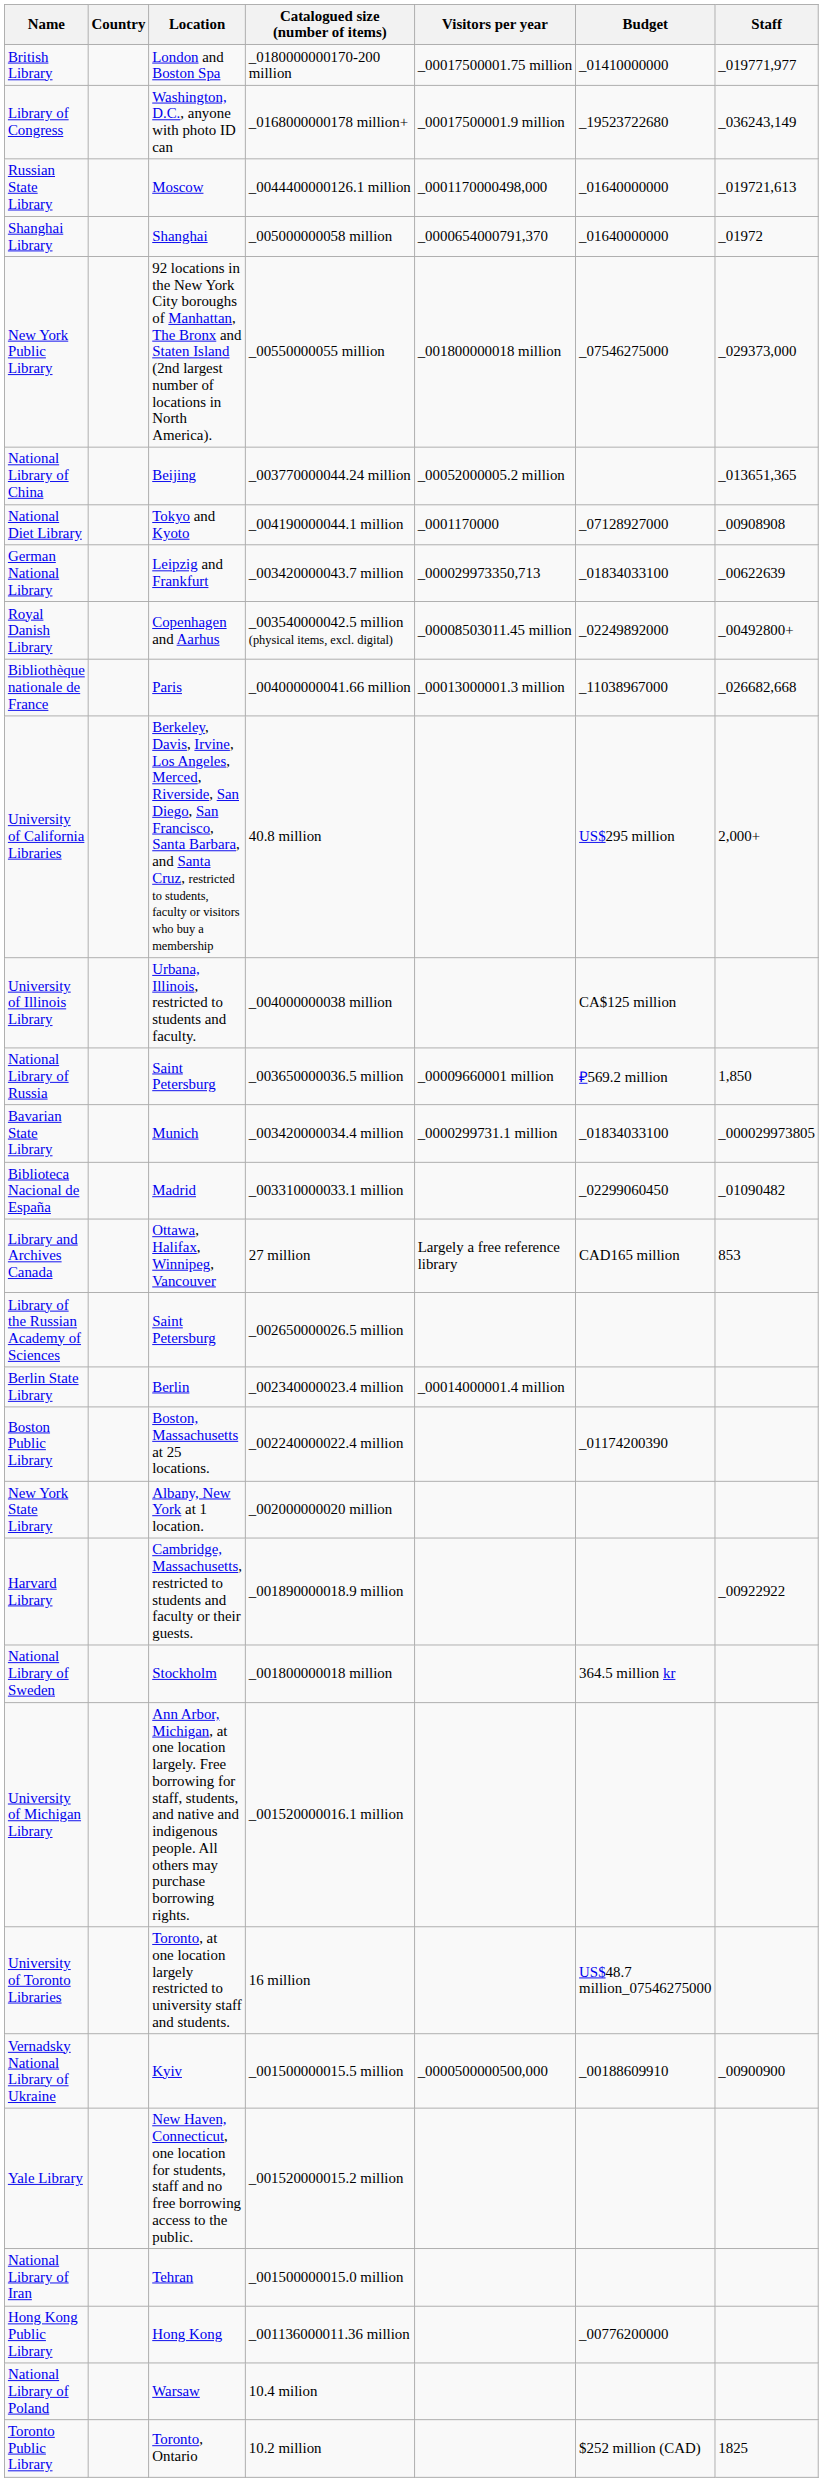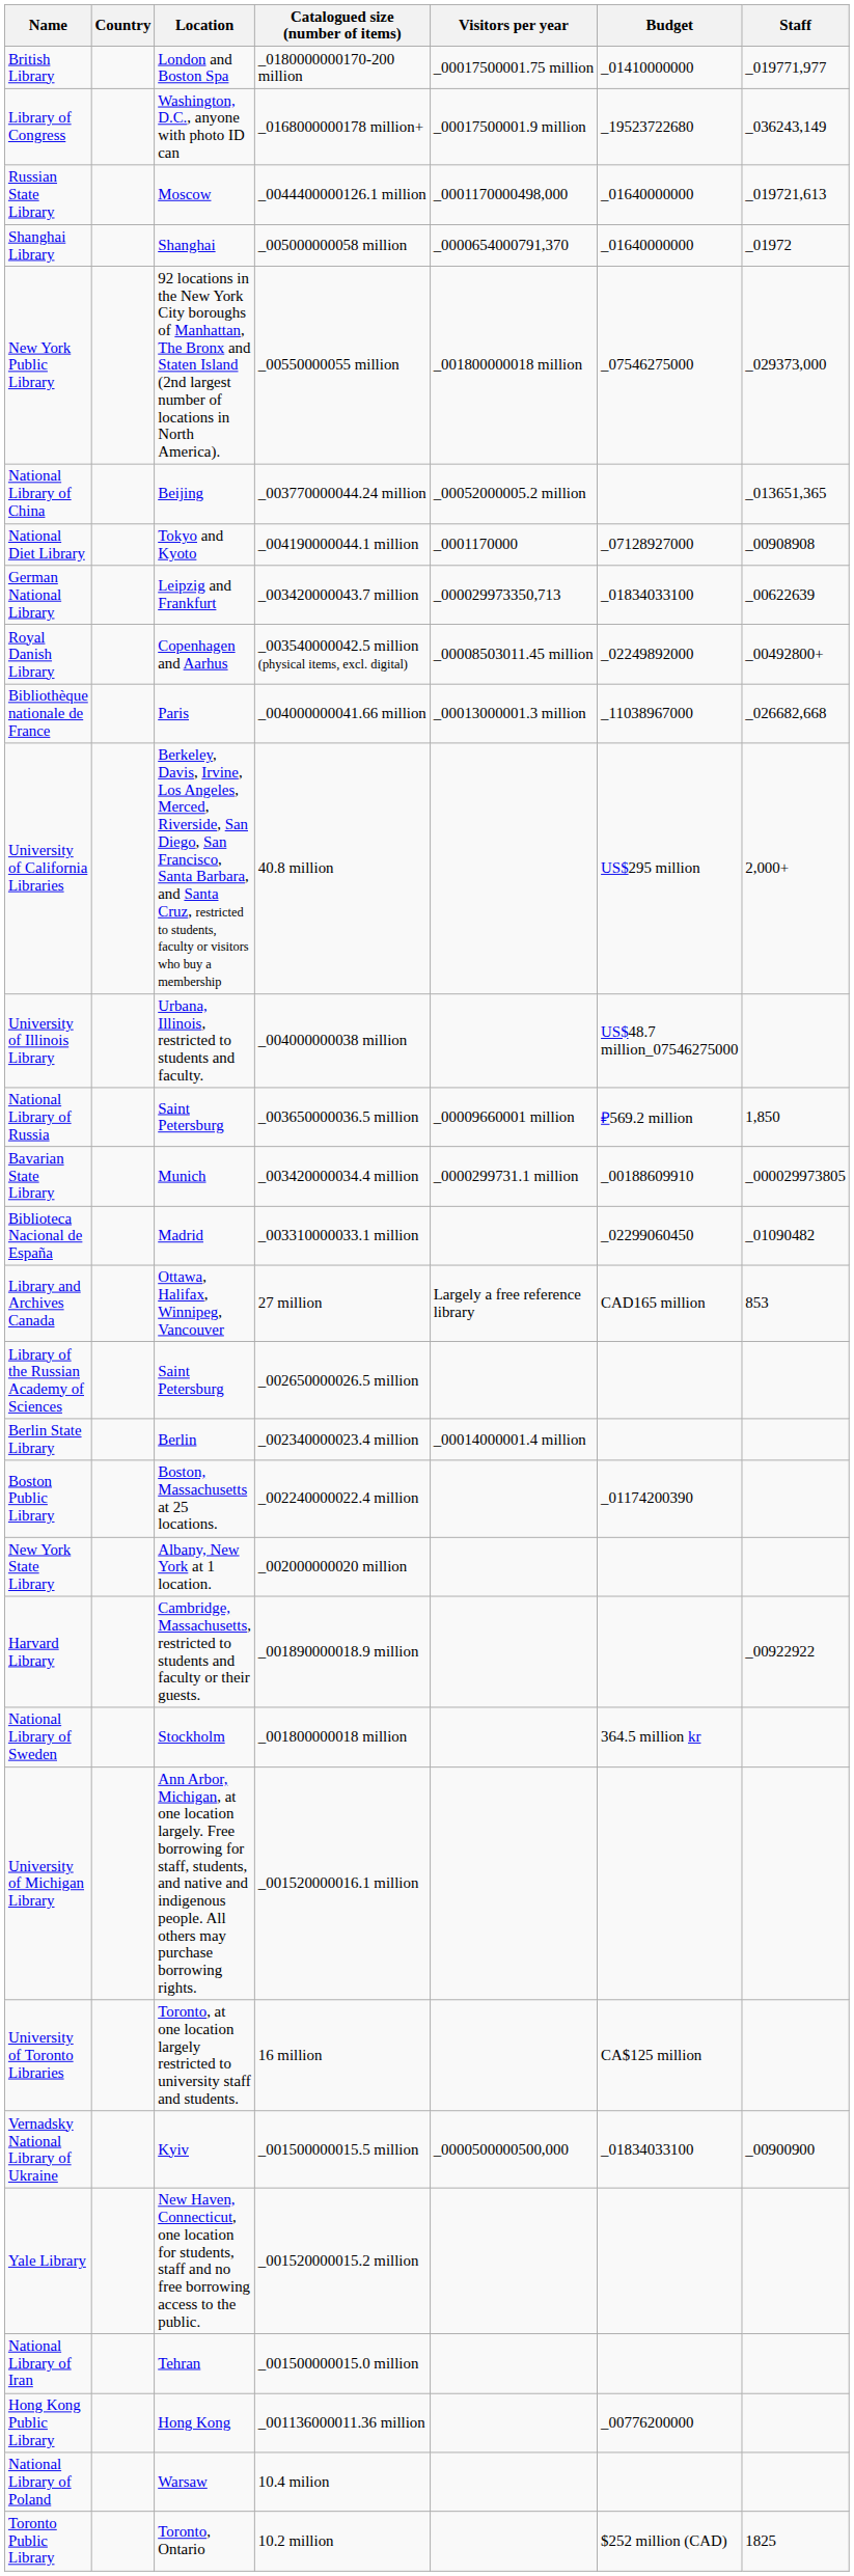 <table class="wikitable sortable static-row-numbers static-row-header-text" border="1">
 <tr>
 <th>Name</th>
 <th>Country</th>
 <th>Location</th>
 <th width=170>Catalogued size<br>(number of items)</th>
 <th class=unsortable>Visitors per year</th>
 <th class=unsortable>Budget</th>
 <th>Staff</th>
 </tr>
 <tr>
 <td><a href='#'>British Library</a></td>
 <td></td>
 <td><a href='#'>London</a> and <a href='#'>Boston Spa</a></td>
 <td><span>_0180000000</span>170-200 million</td>
 <td><span>_0001750000</span>1.75 million</td>
 <td><span>_01410000000</span></td>
 <td><span>_01977</span>1,977</td>
 </tr>
 <tr>
 <td><a href='#'>Library of Congress</a></td>
 <td></td>
 <td><a href='#'>Washington, D.C.</a>, anyone with photo ID can </td>
 <td><span>_0168000000</span>178 million+</td>
 <td><span>_0001750000</span>1.9 million</td>
 <td><span>_19523722680</span></td>
 <td><span>_03624</span>3,149</td>
 </tr>
 <tr>
 <td><a href='#'>Russian State Library</a></td>
 <td></td>
 <td><a href='#'>Moscow</a></td>
 <td><span>_0044400000</span>126.1 million</td>
 <td><span>_0001170000</span>498,000</td>
 <td><span>_01640000000</span></td>
 <td><span>_01972</span>1,613</td>
 </tr>
 <tr>
 <td><a href='#'>Shanghai Library</a></td>
 <td></td>
 <td><a href='#'>Shanghai</a></td>
 <td><span>_0050000000</span>58 million</td>
 <td><span>_0000654000</span>791,370</td>
 <td><span>_01640000000</span></td>
 <td><span>_01972</span></td>
 </tr>
 <tr>
 <td><a href='#'>New York Public Library</a></td>
 <td></td>
 <td>92 locations in the New York City boroughs of <a href='#'>Manhattan</a>, <a href='#'>The Bronx</a> and <a href='#'>Staten Island</a> (2nd largest number of locations in North America).</td>
 <td><span>_005500000</span>55 million</td>
 <td><span>_0018000000</span>18 million</td>
 <td><span>_07546275000</span></td>
 <td><span>_02937</span>3,000</td>
 </tr>
 <tr>
 <td><a href='#'>National Library of China</a></td>
 <td></td>
 <td><a href='#'>Beijing</a></td>
 <td><span>_0037700000</span>44.24 million</td>
 <td><span>_0005200000</span>5.2 million</td>
 <td></td>
 <td><span>_01365</span>1,365</td>
 </tr>
 <tr>
 <td><a href='#'>National Diet Library</a></td>
 <td></td>
 <td><a href='#'>Tokyo</a> and <a href='#'>Kyoto</a></td>
 <td><span>_0041900000</span>44.1 million</td>
 <td><span>_0001170000</span></td>
 <td><span>_07128927000</span></td>
 <td><span>_00908</span>908</td>
 </tr>
 <tr>
 <td><a href='#'>German National Library</a></td>
 <td></td>
 <td><a href='#'>Leipzig</a> and <a href='#'>Frankfurt</a></td>
 <td><span>_0034200000</span>43.7 million</td>
 <td><span>_000029973</span>350,713</td>
 <td><span>_01834033100</span></td>
 <td><span>_00622</span>639</td>
 </tr>
 <tr>
 <td><a href='#'>Royal Danish Library</a></td>
 <td></td>
 <td><a href='#'>Copenhagen</a> and <a href='#'>Aarhus</a></td>
 <td><span>_0035400000</span>42.5 million <small>(physical items, excl. digital)</small></td>
 <td><span>_0000850301</span>1.45 million</td>
 <td><span>_02249892000</span></td>
 <td><span>_00492</span>800+</td>
 </tr>
 <tr>
 <td><a href='#'>Bibliothèque nationale de France</a></td>
 <td></td>
 <td><a href='#'>Paris</a></td>
 <td><span>_0040000000</span>41.66 million</td>
 <td><span>_0001300000</span>1.3 million</td>
 <td><span>_11038967000</span></td>
 <td><span>_02668</span>2,668</td>
 </tr>
 <tr>
 <td><a href='#'>University of California Libraries</a></td>
 <td></td>
 <td><a href='#'>Berkeley</a>, <a href='#'>Davis</a>, <a href='#'>Irvine</a>, <a href='#'>Los Angeles</a>, <a href='#'>Merced</a>, <a href='#'>Riverside</a>, <a href='#'>San Diego</a>, <a href='#'>San Francisco</a>, <a href='#'>Santa Barbara</a>, and <a href='#'>Santa Cruz</a>, <small>restricted to students, faculty or visitors who buy a membership</small></td>
 <td>40.8 million</td>
 <td></td>
 <td><a href='#'>US$</a>295 million</td>
 <td>2,000+</td>
 </tr>
 <tr>
 <td><a href='#'>University of Illinois Library</a></td>
 <td></td>
 <td><a href='#'>Urbana, Illinois</a>, restricted to students and faculty. </td>
 <td><span>_0040000000</span>38 million</td>
 <td></td>
-<td>CA$125 million</td>
+<td><a href='#'>US$</a>48.7 million<span>_07546275000</span></td>
 <td></td>
 </tr>
 <tr>
 <td><a href='#'>National Library of Russia</a></td>
 <td></td>
 <td><a href='#'>Saint Petersburg</a></td>
 <td><span>_0036500000</span>36.5 million</td>
 <td><span>_0000966000</span>1 million</td>
 <td><a href='#'>₽</a>569.2 million</td>
 <td>1,850</td>
 </tr>
 <tr>
 <td><a href='#'>Bavarian State Library</a></td>
 <td></td>
 <td><a href='#'>Munich</a></td>
 <td><span>_0034200000</span>34.4 million</td>
 <td><span>_000029973</span>1.1 million</td>
-<td><span>_01834033100</span></td>
+<td><span>_00188609910</span></td>
 <td><span>_000029973</span>805</td>
 </tr>
 <tr>
 <td><a href='#'>Biblioteca Nacional de España</a></td>
 <td></td>
 <td><a href='#'>Madrid</a></td>
 <td><span>_0033100000</span>33.1 million</td>
 <td></td>
 <td><span>_02299060450</span></td>
 <td><span>_01090</span>482</td>
 </tr>
 <tr>
 <td><a href='#'>Library and Archives Canada</a></td>
 <td></td>
 <td><a href='#'>Ottawa</a>, <a href='#'>Halifax</a>, <a href='#'>Winnipeg</a>, <a href='#'>Vancouver</a></td>
 <td>27 million</td>
 <td>Largely a free reference library</td>
 <td>CAD165 million</td>
 <td>853</td>
 </tr>
 <tr>
 <td><a href='#'>Library of the Russian Academy of Sciences</a></td>
 <td></td>
 <td><a href='#'>Saint Petersburg</a></td>
 <td><span>_0026500000</span>26.5 million</td>
 <td></td>
 <td></td>
 <td></td>
 </tr>
 <tr>
 <td><a href='#'>Berlin State Library</a></td>
 <td></td>
 <td><a href='#'>Berlin</a></td>
 <td><span>_0023400000</span>23.4 million</td>
 <td><span>_0001400000</span>1.4 million</td>
 <td></td>
 <td></td>
 </tr>
 <tr>
 <td><a href='#'>Boston Public Library</a></td>
 <td></td>
 <td><a href='#'>Boston, Massachusetts</a> at 25 locations. </td>
 <td><span>_0022400000</span>22.4 million</td>
 <td></td>
 <td><span>_01174200390</span></td>
 <td></td>
 </tr>
 <tr>
 <td><a href='#'>New York State Library</a></td>
 <td></td>
 <td><a href='#'>Albany, New York</a> at  1 location. </td>
 <td><span>_0020000000</span>20 million</td>
 <td></td>
 <td></td>
 <td></td>
 </tr>
 <tr>
 <td><a href='#'>Harvard Library</a></td>
 <td></td>
 <td><a href='#'>Cambridge, Massachusetts</a>, restricted to students and faculty or their guests.</td>
 <td><span>_0018900000</span>18.9 million</td>
 <td></td>
 <td></td>
 <td><span>_00922</span>922</td>
 </tr>
 <tr>
 <td><a href='#'>National Library of Sweden</a></td>
 <td></td>
 <td><a href='#'>Stockholm</a></td>
 <td><span>_0018000000</span>18 million</td>
 <td></td>
 <td>364.5 million <a href='#'>kr</a></td>
 <td></td>
 </tr>
 <tr>
 <td><a href='#'>University of Michigan Library</a></td>
 <td></td>
 <td><a href='#'>Ann Arbor, Michigan</a>, at one location largely. Free borrowing for staff, students, and native and indigenous people. All others may purchase borrowing rights.</td>
 <td><span>_0015200000</span>16.1 million</td>
 <td></td>
 <td></td>
 <td></td>
 </tr>
 <tr>
 <td><a href='#'>University of Toronto Libraries</a></td>
 <td></td>
 <td><a href='#'>Toronto</a>, at one location largely restricted to university staff and students.</td>
 <td>16 million</td>
 <td></td>
-<td><a href='#'>US$</a>48.7 million<span>_07546275000</span></td>
+<td>CA$125 million</td>
 <td></td>
 </tr>
 <tr>
 <td><a href='#'>Vernadsky National Library of Ukraine</a></td>
 <td></td>
 <td><a href='#'>Kyiv</a></td>
 <td><span>_0015000000</span>15.5 million</td>
 <td><span>_0000500000</span>500,000</td>
-<td><span>_00188609910</span></td>
+<td><span>_01834033100</span></td>
 <td><span>_00900</span>900</td>
 </tr>
 <tr>
 <td><a href='#'>Yale Library</a></td>
 <td></td>
 <td><a href='#'>New Haven, Connecticut</a>, one location for students, staff and no free borrowing access to the public.</td>
 <td><span>_0015200000</span>15.2 million</td>
 <td></td>
 <td></td>
 <td></td>
 </tr>
 <tr>
 <td><a href='#'>National Library of Iran</a></td>
 <td></td>
 <td><a href='#'>Tehran</a></td>
 <td><span>_0015000000</span>15.0 million</td>
 <td></td>
 <td></td>
 <td></td>
 </tr>
 <tr>
 <td><a href='#'>Hong Kong Public Library</a></td>
 <td></td>
 <td><a href='#'>Hong Kong</a></td>
 <td><span>_0011360000</span>11.36 million</td>
 <td></td>
 <td><span>_00776200000</span></td>
 <td></td>
 </tr>
 <tr>
 <td><a href='#'>National Library of Poland</a></td>
 <td></td>
 <td><a href='#'>Warsaw</a></td>
 <td>10.4 milion</td>
 <td></td>
 <td></td>
 <td></td>
 </tr>
 <tr>
 <td><a href='#'>Toronto Public Library</a></td>
 <td></td>
 <td><a href='#'>Toronto</a>, Ontario</td>
 <td>10.2 million</td>
 <td></td>
 <td>$252 million (CAD)</td>
 <td>1825</td>
 </tr>
 </table>
